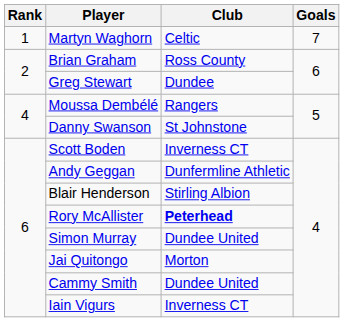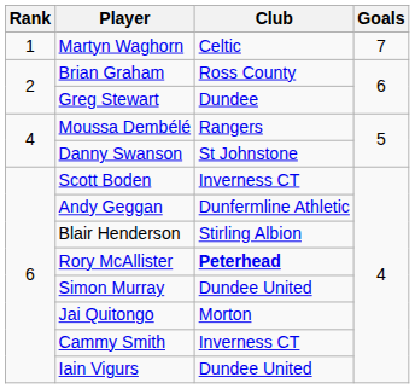 <table class="wikitable sortable" style="text-align:center">
 <tr>
 <th>Rank</th>
 <th>Player</th>
 <th>Club</th>
 <th>Goals</th>
 </tr>
 <tr>
 <td>1</td>
 <td align="left"> <a href='#'>Martyn Waghorn</a></td>
 <td align="left"><a href='#'>Celtic</a></td>
 <td>7</td>
 </tr>
 <tr>
 <td rowspan="2">2</td>
 <td align="left"> <a href='#'>Brian Graham</a></td>
 <td align="left"><a href='#'>Ross County</a></td>
 <td rowspan="2">6</td>
 </tr>
 <tr>
 <td align="left"> <a href='#'>Greg Stewart</a></td>
 <td align="left"><a href='#'>Dundee</a></td>
 </tr>
 <tr>
 <td rowspan="2">4</td>
 <td align="left"> <a href='#'>Moussa Dembélé</a></td>
 <td align="left"><a href='#'>Rangers</a></td>
 <td rowspan="2">5</td>
 </tr>
 <tr>
 <td align="left"> <a href='#'>Danny Swanson</a></td>
 <td align="left"><a href='#'>St Johnstone</a></td>
 </tr>
 <tr>
 <td rowspan="8">6</td>
 <td align="left"> <a href='#'>Scott Boden</a></td>
 <td align="left"><a href='#'>Inverness CT</a></td>
 <td rowspan="8">4</td>
 </tr>
 <tr>
 <td align="left"> <a href='#'>Andy Geggan</a></td>
 <td align="left"><a href='#'>Dunfermline Athletic</a></td>
 </tr>
 <tr>
 <td align="left"> Blair Henderson</td>
 <td align="left"><a href='#'>Stirling Albion</a></td>
 </tr>
 <tr>
 <td align="left"> <a href='#'>Rory McAllister</a></td>
 <td align="left"><strong><a href='#'>Peterhead</a></strong></td>
 </tr>
 <tr>
 <td align="left"> <a href='#'>Simon Murray</a></td>
 <td align="left"><a href='#'>Dundee United</a></td>
 </tr>
 <tr>
 <td align="left"> <a href='#'>Jai Quitongo</a></td>
 <td align="left"><a href='#'>Morton</a></td>
 </tr>
 <tr>
 <td align="left"> <a href='#'>Cammy Smith</a></td>
-<td align="left"><a href='#'>Dundee United</a></td>
+<td align="left"><a href='#'>Inverness CT</a></td>
 </tr>
 <tr>
 <td align="left"> <a href='#'>Iain Vigurs</a></td>
-<td align="left"><a href='#'>Inverness CT</a></td>
+<td align="left"><a href='#'>Dundee United</a></td>
 </tr>
 </table>
